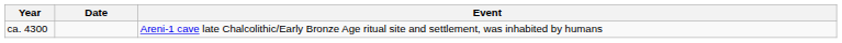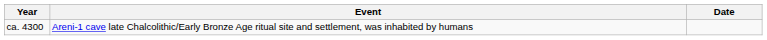 <table class="wikitable" width="100%">
 <tr>
 <th style="width:6%">Year</th>
+<th>Event</th>
 <th style="width:10%">Date</th>
-<th>Event</th>
 </tr>
 <tr>
 <td>ca. 4300</td>
+<td><a href='#'>Areni-1 cave</a> late Chalcolithic/Early Bronze Age ritual site and settlement, was inhabited by humans</td>
 <td></td>
-<td><a href='#'>Areni-1 cave</a> late Chalcolithic/Early Bronze Age ritual site and settlement, was inhabited by humans</td>
 </tr>
 </table>
